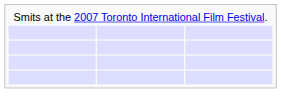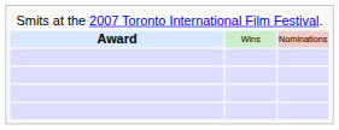 <table class="infobox" style="width: 25em; text-align: left; font-size: 100%; vertical-align: middle;">
 <tr>
 <td colspan="3" style="text-align:center;"></td>
 </tr>
 <tr>
 <td colspan="3" style="text-align:center;">Smits at the <a href='#'>2007 Toronto International Film Festival</a>.</td>
+</tr>
+<tr bgcolor=#D9E8FF style="text-align:center;">
+<th style="vertical-align: middle;">Award</th>
+<td style="background:#cceecc; font-size:8pt; vertical-align: middle;" width="60px">Wins</td>
+<td style="background:#eecccc; font-size:8pt; vertical-align: middle;" width="60px">Nominations</td>
 </tr>
 <tr bgcolor=#ddddff>
 <td align="center"><br></td>
 <td></td>
 <td></td>
 </tr>
 <tr bgcolor=#ddddff>
 <td align="center"><br></td>
 <td></td>
 <td></td>
 </tr>
 <tr bgcolor=#ddddff>
 <td align="center"><br></td>
 <td></td>
 <td></td>
 </tr>
 <tr bgcolor=#ddddff>
 <td align="center"><br></td>
 <td></td>
 <td></td>
 </tr>
 </table>
